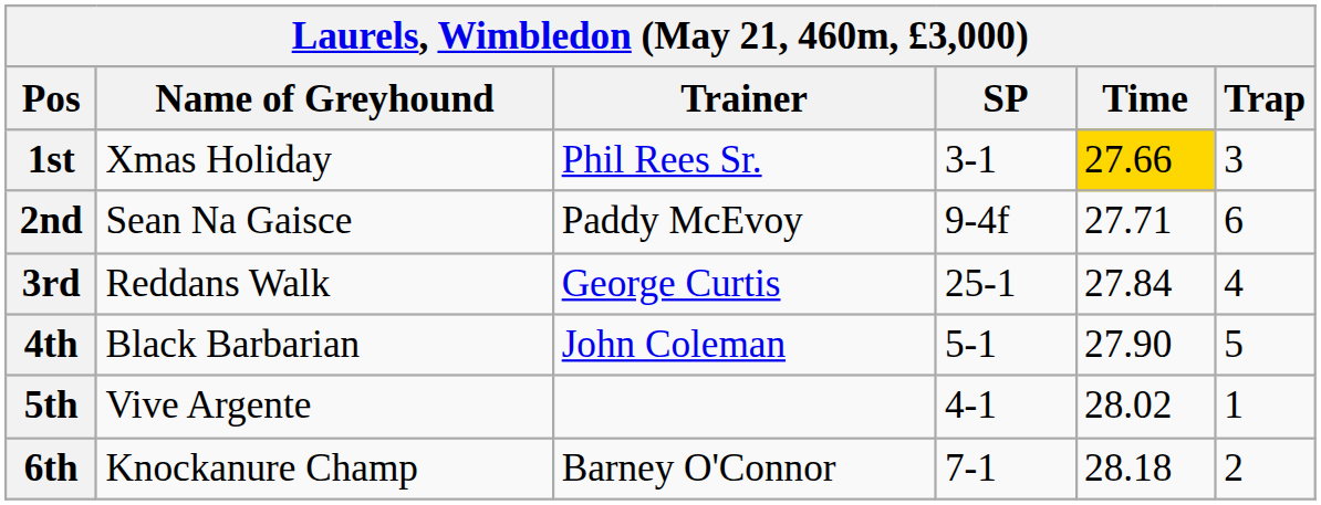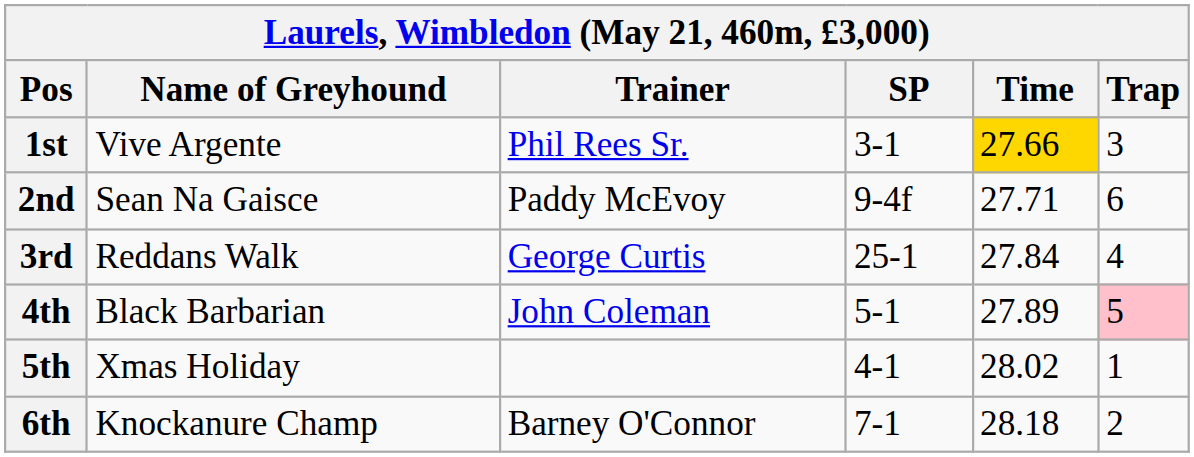 <table class="wikitable">
 <tr>
 <th colspan="6"><a href='#'>Laurels</a>, <a href='#'>Wimbledon</a> (May 21, 460m, £3,000)</th>
 </tr>
 <tr>
 <th width=30>Pos</th>
 <th width=180>Name of Greyhound</th>
 <th width=150>Trainer</th>
 <th width=50>SP</th>
 <th width=50>Time</th>
 <th width=30>Trap</th>
 </tr>
 <tr>
 <th>1st</th>
-<td>Xmas Holiday</td>
+<td>Vive Argente</td>
 <td><a href='#'>Phil Rees Sr.</a></td>
 <td>3-1</td>
 <td style="background: gold;">27.66</td>
 <td>3</td>
 </tr>
 <tr>
 <th>2nd</th>
 <td>Sean Na Gaisce</td>
 <td>Paddy McEvoy</td>
 <td>9-4f</td>
 <td>27.71</td>
 <td>6</td>
 </tr>
 <tr>
 <th>3rd</th>
 <td>Reddans Walk</td>
 <td><a href='#'>George Curtis</a></td>
 <td>25-1</td>
 <td>27.84</td>
 <td>4</td>
 </tr>
 <tr>
 <th>4th</th>
 <td>Black Barbarian</td>
 <td><a href='#'>John Coleman</a></td>
 <td>5-1</td>
-<td>27.90</td>
-<td>5</td>
+<td>27.89</td>
+<td style="background: pink;">5</td>
 </tr>
 <tr>
 <th>5th</th>
-<td>Vive Argente</td>
+<td>Xmas Holiday</td>
 <td></td>
 <td>4-1</td>
 <td>28.02</td>
 <td>1</td>
 </tr>
 <tr>
 <th>6th</th>
 <td>Knockanure Champ</td>
 <td>Barney O'Connor</td>
 <td>7-1</td>
 <td>28.18</td>
 <td>2</td>
 </tr>
 </table>
